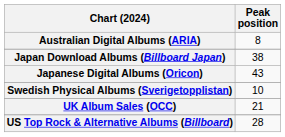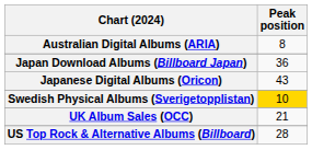 <table class="wikitable sortable plainrowheaders" style="text-align:center">
 <tr>
 <th scope="col">Chart (2024)</th>
 <th scope="col">Peak<br>position</th>
 </tr>
 <tr>
 <th scope="row">Australian Digital Albums (<a href='#'>ARIA</a>)</th>
 <td>8</td>
 </tr>
 <tr>
 </tr>
 <tr>
 </tr>
 <tr>
 <th scope="row">Japan Download Albums (<em><a href='#'>Billboard Japan</a></em>)</th>
-<td>38</td>
+<td>36</td>
 </tr>
 <tr>
 <th scope="row">Japanese Digital Albums (<a href='#'>Oricon</a>)</th>
 <td>43</td>
 </tr>
 <tr>
 </tr>
 <tr>
 <th scope="row">Swedish Physical Albums (<a href='#'>Sverigetopplistan</a>)</th>
-<td>10</td>
+<td style="background: gold;">10</td>
 </tr>
 <tr>
 </tr>
 <tr>
 </tr>
 <tr>
 <th scope="row"><a href='#'>UK Album Sales</a> (<a href='#'>OCC</a>)</th>
 <td>21</td>
 </tr>
 <tr>
 </tr>
 <tr>
 </tr>
 <tr>
 </tr>
 <tr>
 <th scope="row">US <a href='#'>Top Rock & Alternative Albums</a> (<em><a href='#'>Billboard</a></em>)</th>
 <td>28</td>
 </tr>
 </table>
